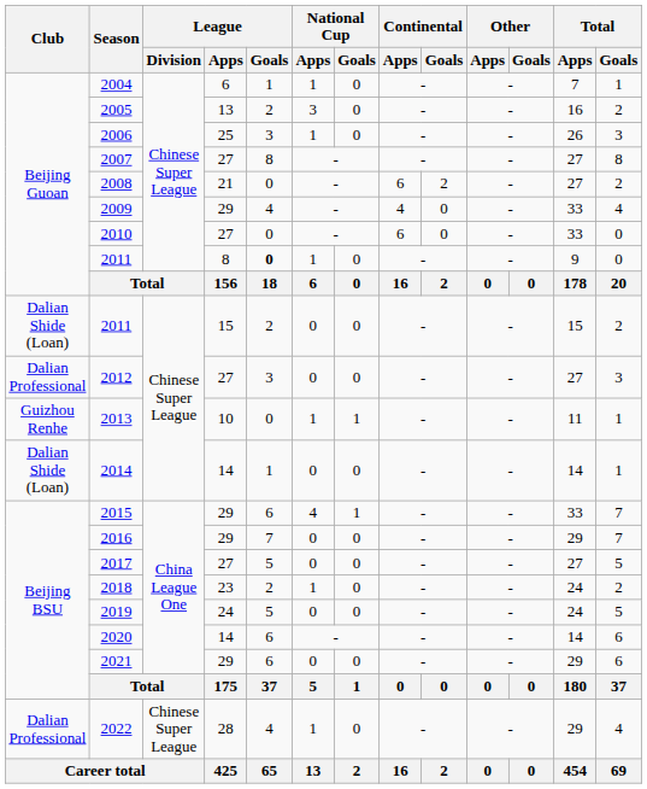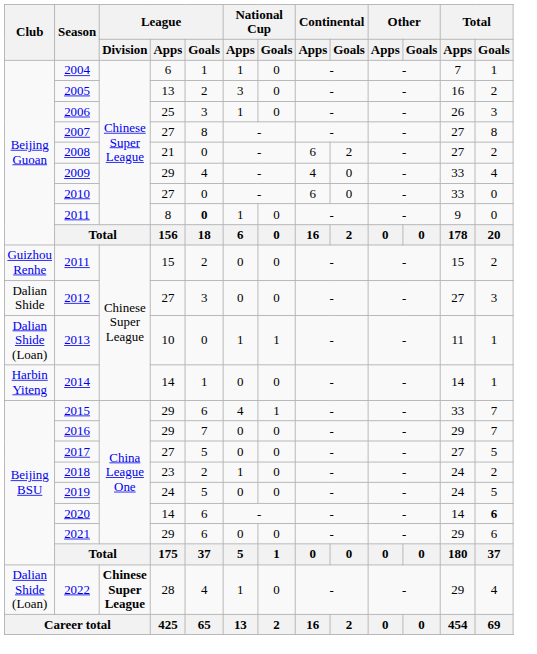 <table class="wikitable" style="text-align: center">
 <tr>
 <th rowspan="2">Club</th>
 <th rowspan="2">Season</th>
 <th colspan="3">League</th>
 <th colspan="2">National Cup</th>
 <th colspan="2">Continental</th>
 <th colspan="2">Other</th>
 <th colspan="2">Total</th>
 </tr>
 <tr>
 <th>Division</th>
 <th>Apps</th>
 <th>Goals</th>
 <th>Apps</th>
 <th>Goals</th>
 <th>Apps</th>
 <th>Goals</th>
 <th>Apps</th>
 <th>Goals</th>
 <th>Apps</th>
 <th>Goals</th>
 </tr>
 <tr>
 <td rowspan=9><a href='#'>Beijing Guoan</a></td>
 <td><a href='#'>2004</a></td>
 <td rowspan=8><a href='#'>Chinese Super League</a></td>
 <td>6</td>
 <td>1</td>
 <td>1</td>
 <td>0</td>
 <td colspan="2">-</td>
 <td colspan="2">-</td>
 <td>7</td>
 <td>1</td>
 </tr>
 <tr>
 <td><a href='#'>2005</a></td>
 <td>13</td>
 <td>2</td>
 <td>3</td>
 <td>0</td>
 <td colspan="2">-</td>
 <td colspan="2">-</td>
 <td>16</td>
 <td>2</td>
 </tr>
 <tr>
 <td><a href='#'>2006</a></td>
 <td>25</td>
 <td>3</td>
 <td>1</td>
 <td>0</td>
 <td colspan="2">-</td>
 <td colspan="2">-</td>
 <td>26</td>
 <td>3</td>
 </tr>
 <tr>
 <td><a href='#'>2007</a></td>
 <td>27</td>
 <td>8</td>
 <td colspan="2">-</td>
 <td colspan="2">-</td>
 <td colspan="2">-</td>
 <td>27</td>
 <td>8</td>
 </tr>
 <tr>
 <td><a href='#'>2008</a></td>
 <td>21</td>
 <td>0</td>
 <td colspan="2">-</td>
 <td>6</td>
 <td>2</td>
 <td colspan="2">-</td>
 <td>27</td>
 <td>2</td>
 </tr>
 <tr>
 <td><a href='#'>2009</a></td>
 <td>29</td>
 <td>4</td>
 <td colspan="2">-</td>
 <td>4</td>
 <td>0</td>
 <td colspan="2">-</td>
 <td>33</td>
 <td>4</td>
 </tr>
 <tr>
 <td><a href='#'>2010</a></td>
 <td>27</td>
 <td>0</td>
 <td colspan="2">-</td>
 <td>6</td>
 <td>0</td>
 <td colspan="2">-</td>
 <td>33</td>
 <td>0</td>
 </tr>
 <tr>
 <td><a href='#'>2011</a></td>
 <td>8</td>
 <td><strong>0</strong></td>
 <td>1</td>
 <td>0</td>
 <td colspan="2">-</td>
 <td colspan="2">-</td>
 <td>9</td>
 <td>0</td>
 </tr>
 <tr>
 <th colspan="2"><strong>Total</strong></th>
 <th>156</th>
 <th>18</th>
 <th>6</th>
 <th>0</th>
 <th>16</th>
 <th>2</th>
 <th>0</th>
 <th>0</th>
 <th>178</th>
 <th>20</th>
 </tr>
 <tr>
-<td><a href='#'>Dalian Shide</a> (Loan)</td>
+<td><a href='#'>Guizhou Renhe</a></td>
 <td><a href='#'>2011</a></td>
 <td rowspan=4>Chinese Super League</td>
 <td>15</td>
 <td>2</td>
 <td>0</td>
 <td>0</td>
 <td colspan="2">-</td>
 <td colspan="2">-</td>
 <td>15</td>
 <td>2</td>
 </tr>
 <tr>
-<td><a href='#'>Dalian Professional</a></td>
+<td>Dalian Shide</td>
 <td><a href='#'>2012</a></td>
 <td>27</td>
 <td>3</td>
 <td>0</td>
 <td>0</td>
 <td colspan="2">-</td>
 <td colspan="2">-</td>
 <td>27</td>
 <td>3</td>
 </tr>
 <tr>
-<td><a href='#'>Guizhou Renhe</a></td>
+<td><a href='#'>Dalian Shide</a> (Loan)</td>
 <td><a href='#'>2013</a></td>
 <td>10</td>
 <td>0</td>
 <td>1</td>
 <td>1</td>
 <td colspan="2">-</td>
 <td colspan="2">-</td>
 <td>11</td>
 <td>1</td>
 </tr>
 <tr>
-<td><a href='#'>Dalian Shide</a> (Loan)</td>
+<td><a href='#'>Harbin Yiteng</a></td>
 <td><a href='#'>2014</a></td>
 <td>14</td>
 <td>1</td>
 <td>0</td>
 <td>0</td>
 <td colspan="2">-</td>
 <td colspan="2">-</td>
 <td>14</td>
 <td>1</td>
 </tr>
 <tr>
 <td rowspan=8><a href='#'>Beijing BSU</a></td>
 <td><a href='#'>2015</a></td>
 <td rowspan=7><a href='#'>China League One</a></td>
 <td>29</td>
 <td>6</td>
 <td>4</td>
 <td>1</td>
 <td colspan="2">-</td>
 <td colspan="2">-</td>
 <td>33</td>
 <td>7</td>
 </tr>
 <tr>
 <td><a href='#'>2016</a></td>
 <td>29</td>
 <td>7</td>
 <td>0</td>
 <td>0</td>
 <td colspan="2">-</td>
 <td colspan="2">-</td>
 <td>29</td>
 <td>7</td>
 </tr>
 <tr>
 <td><a href='#'>2017</a></td>
 <td>27</td>
 <td>5</td>
 <td>0</td>
 <td>0</td>
 <td colspan="2">-</td>
 <td colspan="2">-</td>
 <td>27</td>
 <td>5</td>
 </tr>
 <tr>
 <td><a href='#'>2018</a></td>
 <td>23</td>
 <td>2</td>
 <td>1</td>
 <td>0</td>
 <td colspan="2">-</td>
 <td colspan="2">-</td>
 <td>24</td>
 <td>2</td>
 </tr>
 <tr>
 <td><a href='#'>2019</a></td>
 <td>24</td>
 <td>5</td>
 <td>0</td>
 <td>0</td>
 <td colspan="2">-</td>
 <td colspan="2">-</td>
 <td>24</td>
 <td>5</td>
 </tr>
 <tr>
 <td><a href='#'>2020</a></td>
 <td>14</td>
 <td>6</td>
 <td colspan="2">-</td>
 <td colspan="2">-</td>
 <td colspan="2">-</td>
 <td>14</td>
-<td>6</td>
+<td><strong>6</strong></td>
 </tr>
 <tr>
 <td><a href='#'>2021</a></td>
 <td>29</td>
 <td>6</td>
 <td>0</td>
 <td>0</td>
 <td colspan="2">-</td>
 <td colspan="2">-</td>
 <td>29</td>
 <td>6</td>
 </tr>
 <tr>
 <th colspan="2"><strong>Total</strong></th>
 <th>175</th>
 <th>37</th>
 <th>5</th>
 <th>1</th>
 <th>0</th>
 <th>0</th>
 <th>0</th>
 <th>0</th>
 <th>180</th>
 <th>37</th>
 </tr>
 <tr>
-<td><a href='#'>Dalian Professional</a></td>
+<td><a href='#'>Dalian Shide</a> (Loan)</td>
 <td><a href='#'>2022</a></td>
-<td>Chinese Super League</td>
+<td><strong>Chinese Super League</strong></td>
 <td>28</td>
 <td>4</td>
 <td>1</td>
 <td>0</td>
 <td colspan="2">-</td>
 <td colspan="2">-</td>
 <td>29</td>
 <td>4</td>
 </tr>
 <tr>
 <th colspan=3>Career total</th>
 <th>425</th>
 <th>65</th>
 <th>13</th>
 <th>2</th>
 <th>16</th>
 <th>2</th>
 <th>0</th>
 <th>0</th>
 <th>454</th>
 <th>69</th>
 </tr>
 </table>
